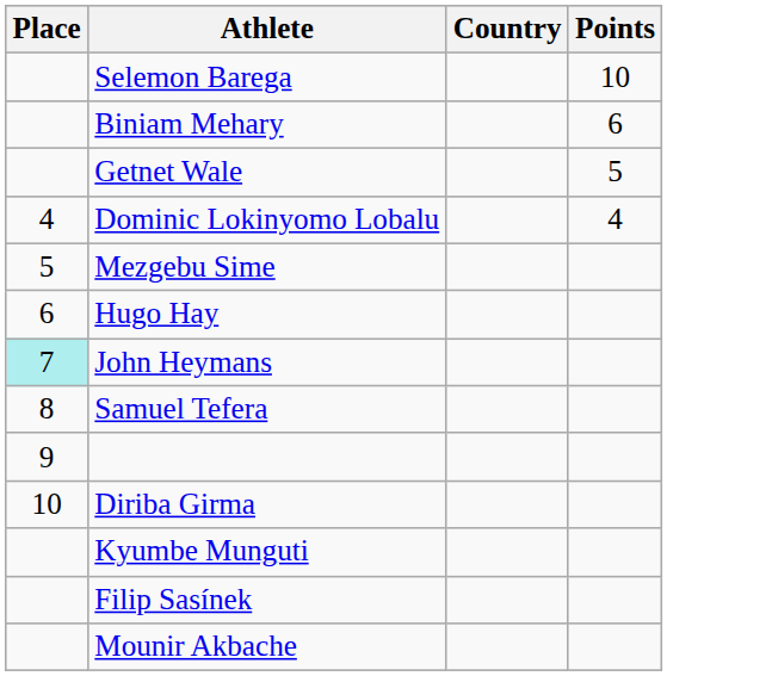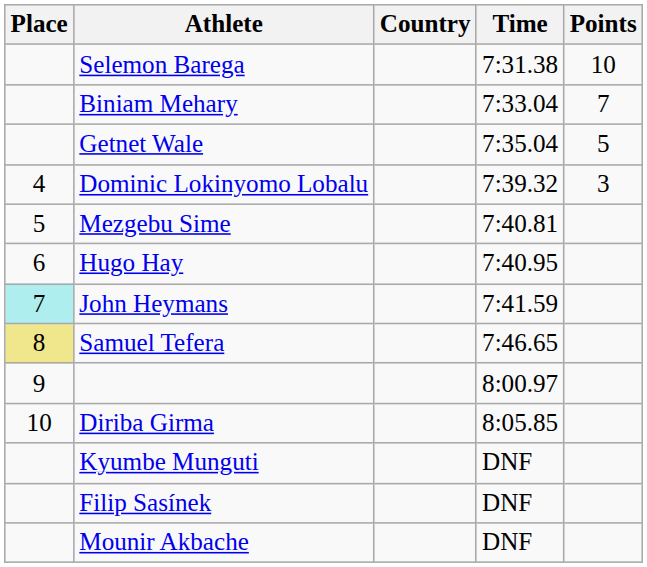 <table class="wikitable">
 <tr>
 <th>Place</th>
 <th>Athlete</th>
 <th>Country</th>
+<th>Time</th>
 <th>Points</th>
 </tr>
 <tr>
 <td align=center></td>
 <td><a href='#'>Selemon Barega</a></td>
 <td></td>
+<td>7:31.38</td>
 <td align=center>10</td>
 </tr>
 <tr>
 <td align=center></td>
 <td><a href='#'>Biniam Mehary</a></td>
 <td></td>
-<td align=center>6</td>
+<td>7:33.04</td>
+<td align=center>7</td>
 </tr>
 <tr>
 <td align=center></td>
 <td><a href='#'>Getnet Wale</a></td>
 <td></td>
+<td>7:35.04</td>
 <td align=center>5</td>
 </tr>
 <tr>
 <td align=center>4</td>
 <td><a href='#'>Dominic Lokinyomo Lobalu</a></td>
 <td></td>
-<td align=center>4</td>
+<td>7:39.32</td>
+<td align=center>3</td>
 </tr>
 <tr>
 <td align=center>5</td>
 <td><a href='#'>Mezgebu Sime</a></td>
 <td></td>
+<td>7:40.81</td>
 <td align=center></td>
 </tr>
 <tr>
 <td align=center>6</td>
 <td><a href='#'>Hugo Hay</a></td>
 <td></td>
+<td>7:40.95</td>
 <td align=center></td>
 </tr>
 <tr>
 <td align=center style="background: paleturquoise;">7</td>
 <td><a href='#'>John Heymans</a></td>
 <td></td>
+<td>7:41.59</td>
 <td align=center></td>
 </tr>
 <tr>
-<td align=center>8</td>
+<td align=center style="background: khaki;">8</td>
 <td><a href='#'>Samuel Tefera</a></td>
 <td></td>
+<td>7:46.65</td>
 <td align=center></td>
 </tr>
 <tr>
 <td align=center>9</td>
 <td></td>
 <td></td>
+<td>8:00.97</td>
 <td align=center></td>
 </tr>
 <tr>
 <td align=center>10</td>
 <td><a href='#'>Diriba Girma</a></td>
 <td></td>
+<td>8:05.85</td>
 <td align=center></td>
 </tr>
 <tr>
 <td align=center></td>
 <td><a href='#'>Kyumbe Munguti</a></td>
 <td></td>
+<td>DNF</td>
 <td align=center></td>
 </tr>
 <tr>
 <td align=center></td>
 <td><a href='#'>Filip Sasínek</a></td>
 <td></td>
+<td>DNF</td>
 <td align=center></td>
 </tr>
 <tr>
 <td align=center></td>
 <td><a href='#'>Mounir Akbache</a></td>
 <td></td>
+<td>DNF</td>
 <td align=center></td>
 </tr>
 </table>
